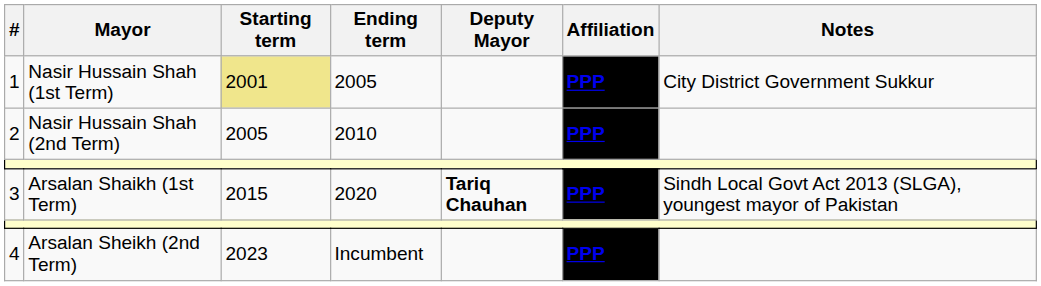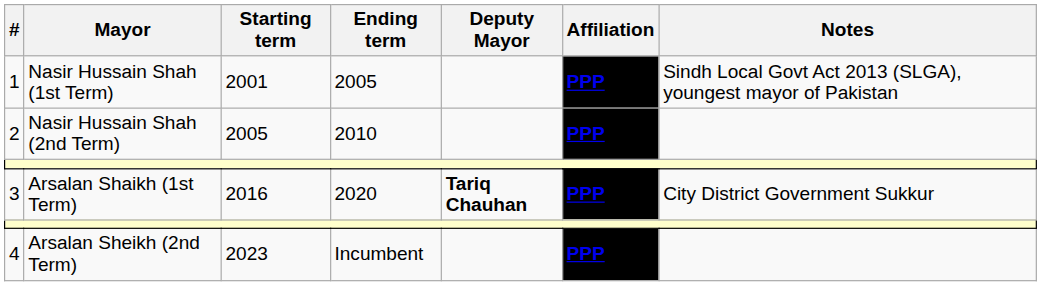 <table class="wikitable">
 <tr>
 <th>#</th>
 <th>Mayor</th>
 <th>Starting term</th>
 <th>Ending term</th>
 <th>Deputy Mayor</th>
 <th>Affiliation</th>
 <th>Notes</th>
 </tr>
 <tr>
 <td>1</td>
 <td>Nasir Hussain Shah (1st Term)</td>
-<td style="background: khaki;">2001</td>
+<td>2001</td>
 <td>2005</td>
 <td></td>
 <td style = "background:black;"><strong><span><a href='#'>PPP</a></span></strong></td>
-<td>City District Government Sukkur</td>
+<td>Sindh Local Govt Act 2013 (SLGA), youngest mayor of Pakistan</td>
 </tr>
 <tr>
 <td>2</td>
 <td>Nasir Hussain Shah (2nd Term)</td>
 <td>2005</td>
 <td>2010</td>
 <td></td>
 <td style = "background:black;"><strong><span><a href='#'>PPP</a></span></strong></td>
 <td></td>
 </tr>
 <tr>
 <td colspan="7" style="border: 1px solid black; background: #ffffcc;"></td>
 </tr>
 <tr>
 <td>3</td>
 <td>Arsalan Shaikh (1st Term)</td>
-<td>2015</td>
+<td>2016</td>
 <td>2020</td>
 <td><strong>Tariq Chauhan</strong></td>
 <td style = "background:black;"><strong><span><a href='#'>PPP</a></span></strong></td>
-<td>Sindh Local Govt Act 2013 (SLGA), youngest mayor of Pakistan</td>
+<td>City District Government Sukkur</td>
 </tr>
 <tr>
 <td colspan="7" style="border: 1px solid black; background: #ffffcc;"></td>
 </tr>
 <tr>
 <td>4</td>
 <td>Arsalan Sheikh (2nd Term)</td>
 <td>2023</td>
 <td>Incumbent</td>
 <td></td>
 <td style = "background:black;"><strong><span><a href='#'>PPP</a></span></strong></td>
 <td></td>
 </tr>
 </table>
